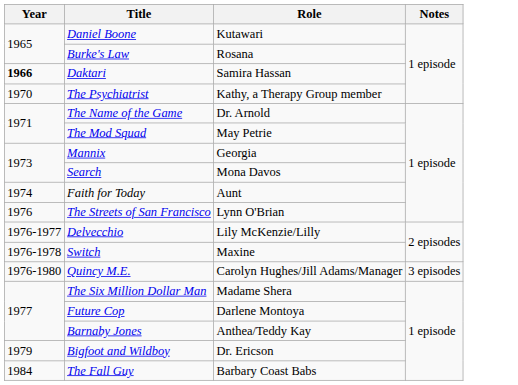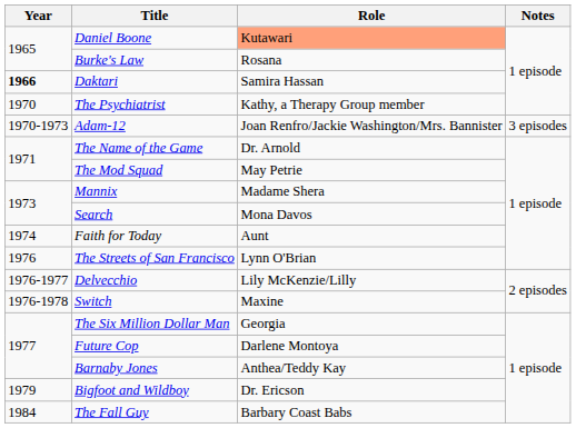 <table class="wikitable sortable">
 <tr>
 <th>Year</th>
 <th>Title</th>
 <th>Role</th>
 <th>Notes</th>
 </tr>
 <tr>
 <td rowspan="2">1965</td>
 <td><em><a href='#'>Daniel Boone</a></em></td>
-<td>Kutawari</td>
+<td style="background: lightsalmon;">Kutawari</td>
 <td rowspan="4">1 episode</td>
 </tr>
 <tr>
 <td><em><a href='#'>Burke's Law</a></em></td>
 <td>Rosana</td>
 </tr>
 <tr>
 <td><strong>1966</strong></td>
 <td><em><a href='#'>Daktari</a></em></td>
 <td>Samira Hassan</td>
 </tr>
 <tr>
 <td>1970</td>
 <td><em><a href='#'>The Psychiatrist</a></em></td>
 <td>Kathy, a Therapy Group member</td>
 </tr>
 <tr>
+<td>1970-1973</td>
+<td><em><a href='#'>Adam-12</a></em></td>
+<td>Joan Renfro/Jackie Washington/Mrs. Bannister</td>
+<td>3 episodes</td>
+</tr>
+<tr>
 <td rowspan="2">1971</td>
 <td><em><a href='#'>The Name of the Game</a></em></td>
 <td>Dr. Arnold</td>
 <td rowspan="6">1 episode</td>
 </tr>
 <tr>
 <td><em><a href='#'>The Mod Squad</a></em></td>
 <td>May Petrie</td>
 </tr>
 <tr>
 <td rowspan="2">1973</td>
 <td><em><a href='#'>Mannix</a></em></td>
-<td>Georgia</td>
+<td>Madame Shera</td>
 </tr>
 <tr>
 <td><em><a href='#'>Search</a></em></td>
 <td>Mona Davos</td>
 </tr>
 <tr>
 <td>1974</td>
 <td><em>Faith for Today</em></td>
 <td>Aunt</td>
 </tr>
 <tr>
 <td>1976</td>
 <td><em><a href='#'>The Streets of San Francisco</a></em></td>
 <td>Lynn O'Brian</td>
 </tr>
 <tr>
 <td>1976-1977</td>
 <td><em><a href='#'>Delvecchio</a></em></td>
 <td>Lily McKenzie/Lilly</td>
 <td rowspan="2">2 episodes</td>
 </tr>
 <tr>
 <td>1976-1978</td>
 <td><em><a href='#'>Switch</a></em></td>
 <td>Maxine</td>
 </tr>
 <tr>
-<td>1976-1980</td>
-<td><em><a href='#'>Quincy M.E.</a></em></td>
-<td>Carolyn Hughes/Jill Adams/Manager</td>
-<td>3 episodes</td>
-</tr>
-<tr>
 <td rowspan="3">1977</td>
 <td><em><a href='#'>The Six Million Dollar Man</a></em></td>
-<td>Madame Shera</td>
+<td>Georgia</td>
 <td rowspan="5">1 episode</td>
 </tr>
 <tr>
 <td><em><a href='#'>Future Cop</a></em></td>
 <td>Darlene Montoya</td>
 </tr>
 <tr>
 <td><em><a href='#'>Barnaby Jones</a></em></td>
 <td>Anthea/Teddy Kay</td>
 </tr>
 <tr>
 <td>1979</td>
 <td><em><a href='#'>Bigfoot and Wildboy</a></em></td>
 <td>Dr. Ericson</td>
 </tr>
 <tr>
 <td>1984</td>
 <td><em><a href='#'>The Fall Guy</a></em></td>
 <td>Barbary Coast Babs</td>
 </tr>
 </table>
